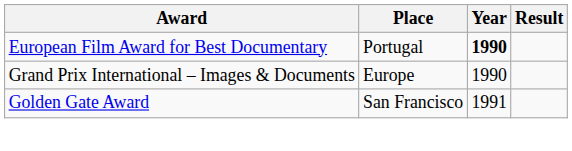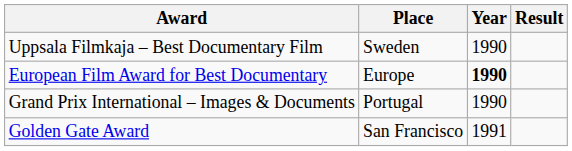 <table class="wikitable sortable">
 <tr>
 <th>Award</th>
 <th>Place</th>
 <th>Year</th>
 <th>Result</th>
 </tr>
 <tr>
+<td>Uppsala Filmkaja – Best Documentary Film</td>
+<td>Sweden</td>
+<td>1990</td>
+<td></td>
+</tr>
+<tr>
 <td><a href='#'>European Film Award for Best Documentary</a></td>
-<td>Portugal</td>
+<td>Europe</td>
 <td><strong>1990</strong></td>
 <td></td>
 </tr>
 <tr>
 <td>Grand Prix International – Images & Documents</td>
-<td>Europe</td>
+<td>Portugal</td>
 <td>1990</td>
 <td></td>
 </tr>
 <tr>
 <td><a href='#'>Golden Gate Award</a></td>
 <td>San Francisco</td>
 <td>1991</td>
 <td></td>
 </tr>
 </table>
